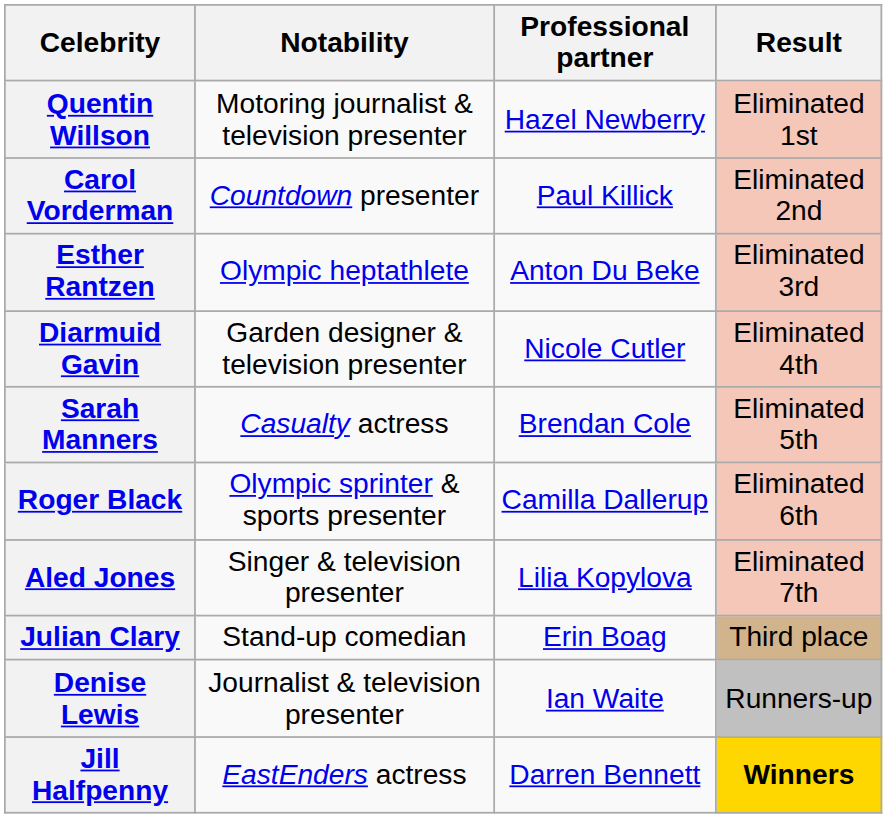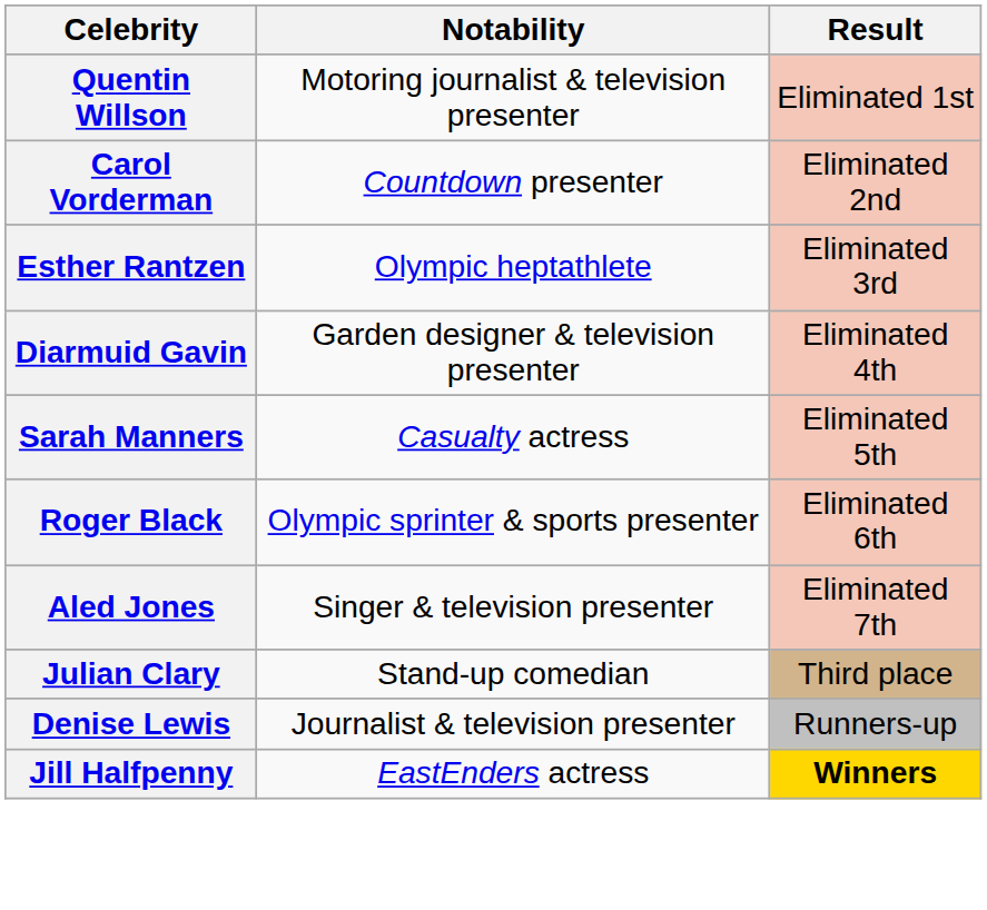 <table class="wikitable sortable" style="text-align:center; width:80%">
 <tr>
 <th scope="col">Celebrity</th>
 <th scope="col" class="unsortable">Notability</th>
-<th scope="col">Professional partner</th>
 <th scope="col">Result</th>
 </tr>
 <tr>
 <th scope="row"><a href='#'>Quentin Willson</a></th>
 <td>Motoring journalist & television presenter</td>
-<td><a href='#'>Hazel Newberry</a></td>
 <td bgcolor="f4c7b8">Eliminated 1st</td>
 </tr>
 <tr>
 <th scope="row"><a href='#'>Carol Vorderman</a></th>
 <td><em><a href='#'>Countdown</a></em> presenter</td>
-<td><a href='#'>Paul Killick</a></td>
 <td bgcolor="f4c7b8">Eliminated 2nd</td>
 </tr>
 <tr>
 <th scope="row"><a href='#'>Esther Rantzen</a></th>
 <td><a href='#'>Olympic heptathlete</a></td>
-<td><a href='#'>Anton Du Beke</a></td>
 <td bgcolor="f4c7b8">Eliminated 3rd</td>
 </tr>
 <tr>
 <th scope="row"><a href='#'>Diarmuid Gavin</a></th>
 <td>Garden designer & television presenter</td>
-<td><a href='#'>Nicole Cutler</a></td>
 <td bgcolor="f4c7b8">Eliminated 4th</td>
 </tr>
 <tr>
 <th scope="row"><a href='#'>Sarah Manners</a></th>
 <td><em><a href='#'>Casualty</a></em> actress</td>
-<td><a href='#'>Brendan Cole</a></td>
 <td bgcolor="f4c7b8">Eliminated 5th</td>
 </tr>
 <tr>
 <th scope="row"><a href='#'>Roger Black</a></th>
 <td><a href='#'>Olympic sprinter</a> & sports presenter</td>
-<td><a href='#'>Camilla Dallerup</a></td>
 <td bgcolor="f4c7b8">Eliminated 6th</td>
 </tr>
 <tr>
 <th scope="row"><a href='#'>Aled Jones</a></th>
 <td>Singer & television presenter</td>
-<td><a href='#'>Lilia Kopylova</a></td>
 <td bgcolor="f4c7b8">Eliminated 7th</td>
 </tr>
 <tr>
 <th scope="row"><a href='#'>Julian Clary</a></th>
 <td>Stand-up comedian</td>
-<td><a href='#'>Erin Boag</a></td>
 <td bgcolor="tan">Third place</td>
 </tr>
 <tr>
 <th scope="row"><a href='#'>Denise Lewis</a></th>
 <td>Journalist & television presenter</td>
-<td><a href='#'>Ian Waite</a></td>
 <td bgcolor="silver">Runners-up</td>
 </tr>
 <tr>
 <th scope="row"><a href='#'>Jill Halfpenny</a></th>
 <td><em><a href='#'>EastEnders</a></em> actress</td>
-<td><a href='#'>Darren Bennett</a></td>
 <td bgcolor="gold"><strong>Winners</strong></td>
 </tr>
 </table>
